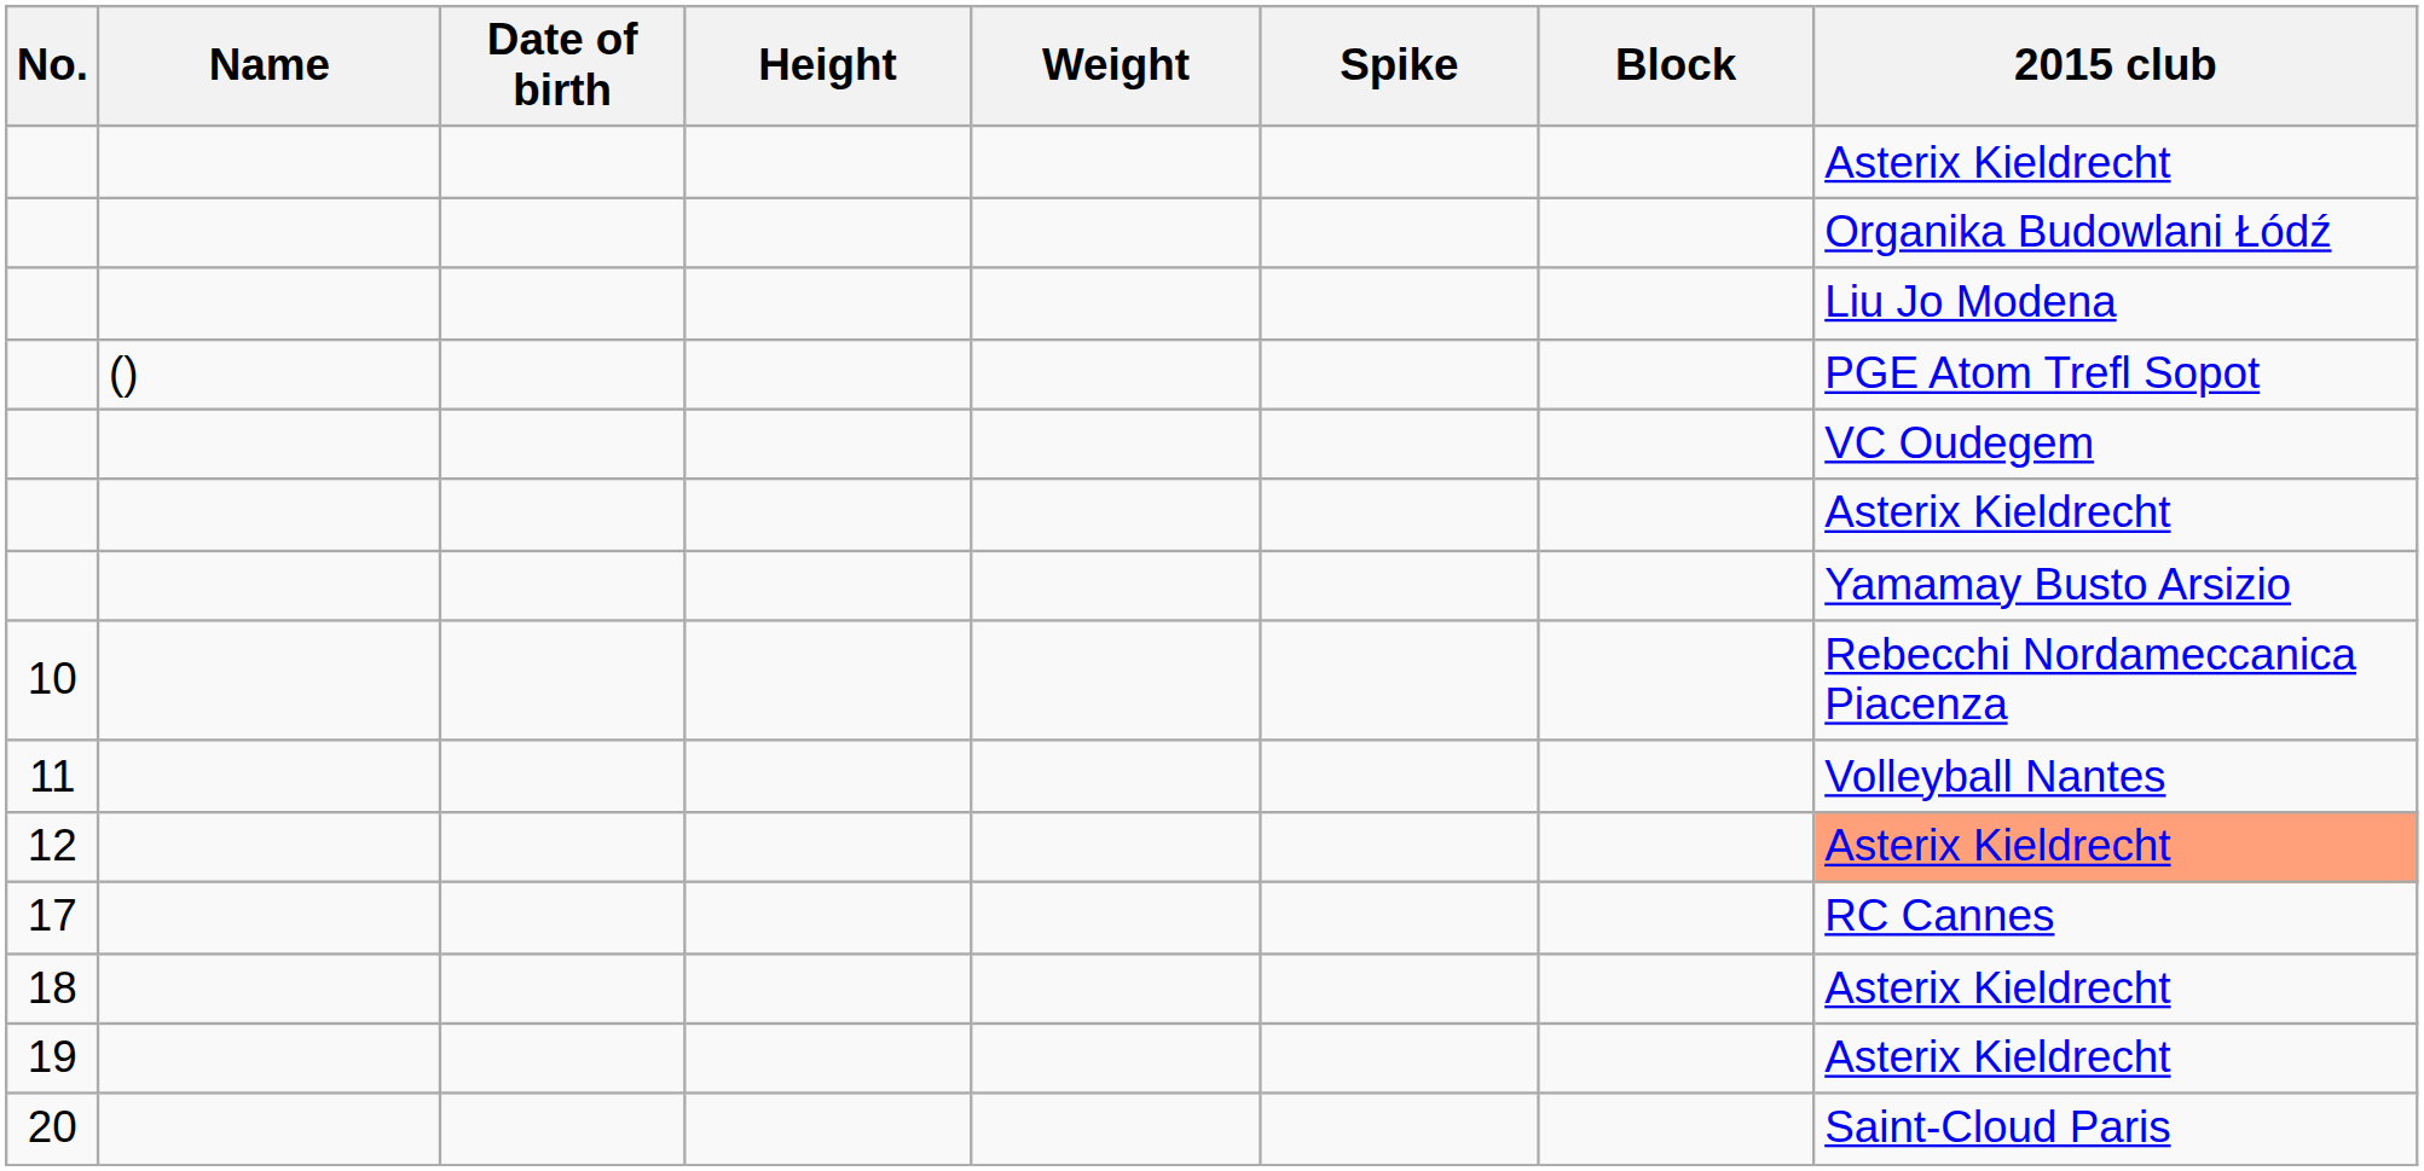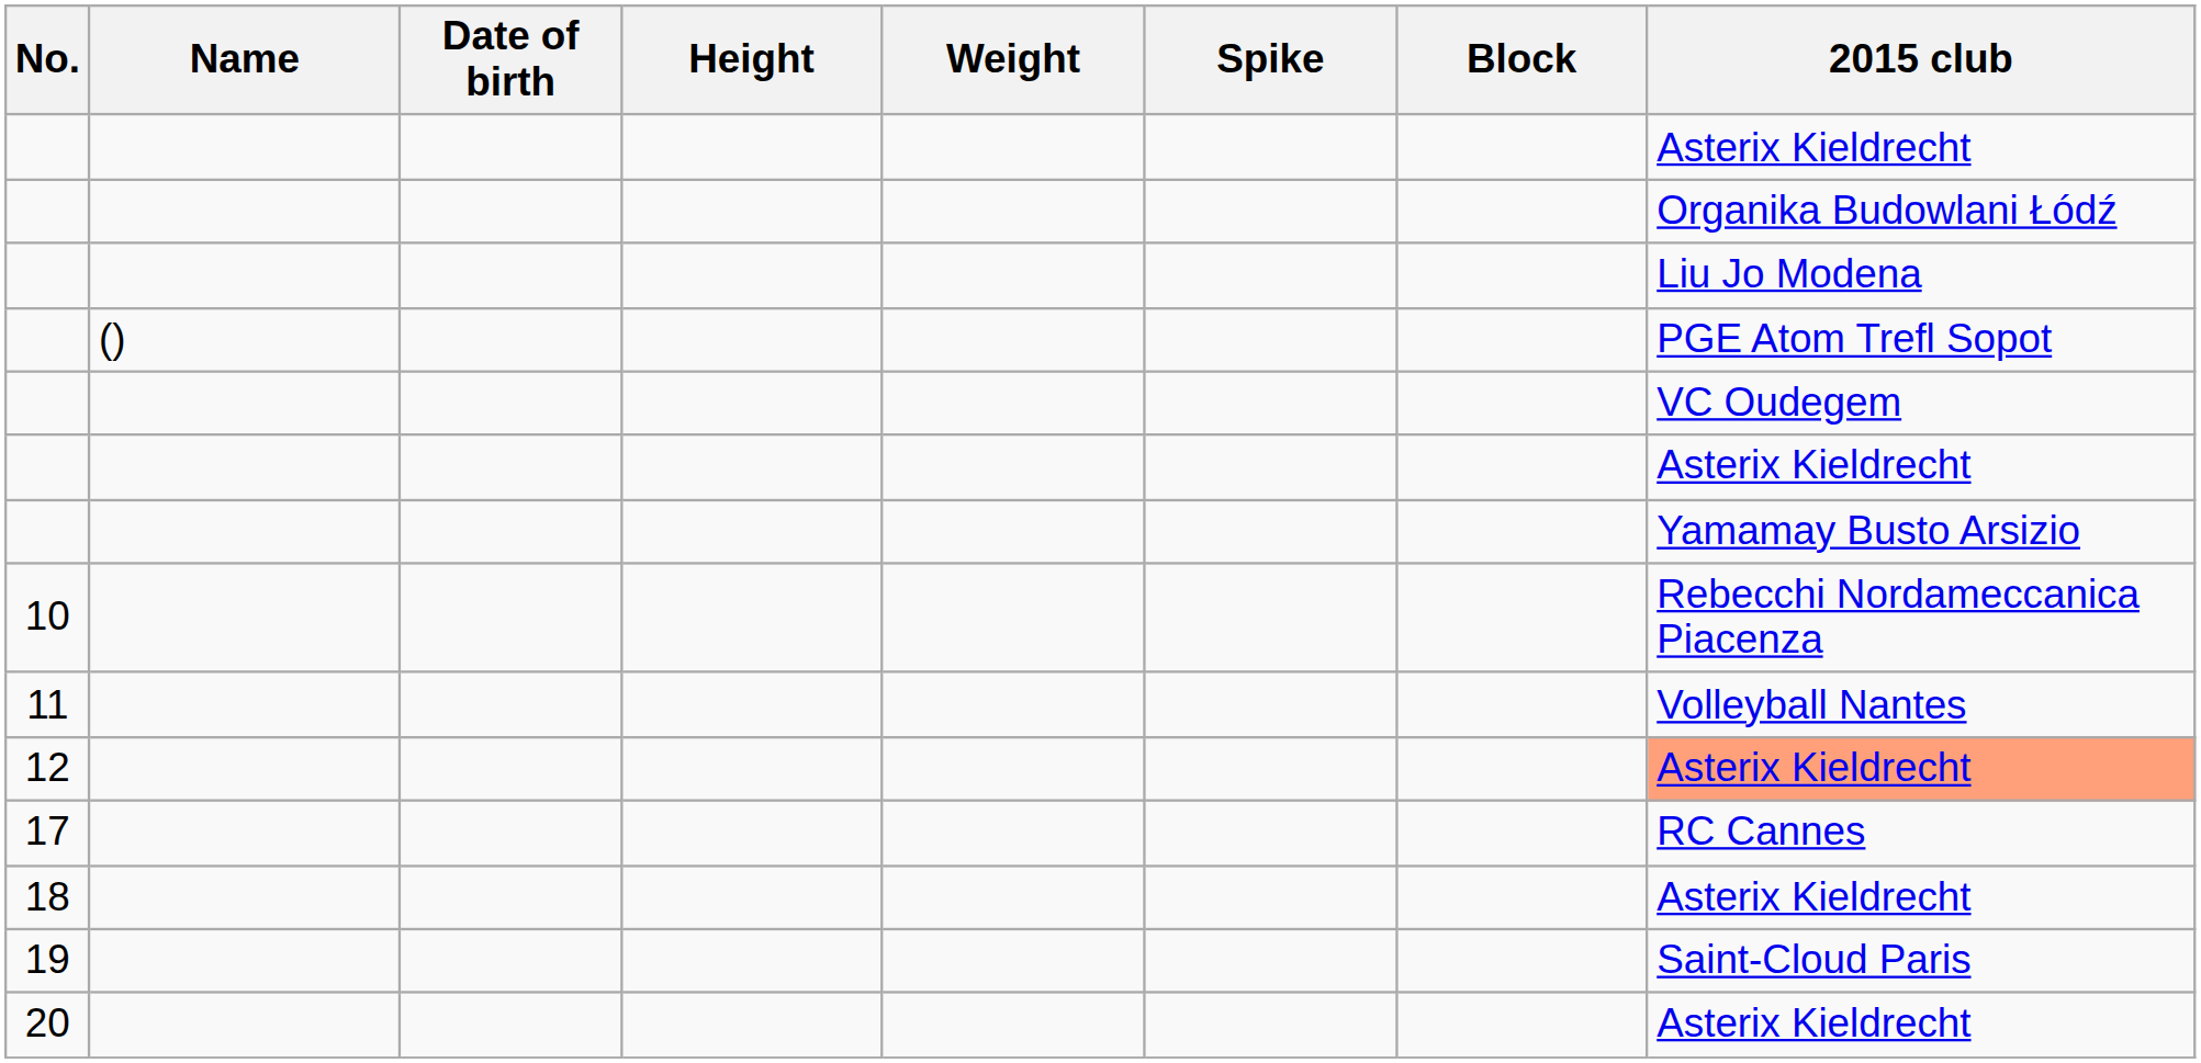 <table class="wikitable sortable" style="font-size:100%; text-align:center;">
 <tr>
 <th>No.</th>
 <th style="width:12em">Name</th>
 <th style="width:8em">Date of birth</th>
 <th style="width:9em">Height</th>
 <th style="width:9em">Weight</th>
 <th style="width:9em">Spike</th>
 <th style="width:9em">Block</th>
 <th style="width:19em">2015 club</th>
 </tr>
 <tr>
 <td></td>
 <td align=left></td>
 <td align=right></td>
 <td></td>
 <td></td>
 <td></td>
 <td></td>
 <td align=left> <a href='#'>Asterix Kieldrecht</a></td>
 </tr>
 <tr>
 <td></td>
 <td align=left></td>
 <td align=right></td>
 <td></td>
 <td></td>
 <td></td>
 <td></td>
 <td align=left> <a href='#'>Organika Budowlani Łódź</a></td>
 </tr>
 <tr>
 <td></td>
 <td align=left></td>
 <td align=right></td>
 <td></td>
 <td></td>
 <td></td>
 <td></td>
 <td align=left> <a href='#'>Liu Jo Modena</a></td>
 </tr>
 <tr>
 <td></td>
 <td align=left> ()</td>
 <td align=right></td>
 <td></td>
 <td></td>
 <td></td>
 <td></td>
 <td align=left> <a href='#'>PGE Atom Trefl Sopot</a></td>
 </tr>
 <tr>
 <td></td>
 <td align=left></td>
 <td align=right></td>
 <td></td>
 <td></td>
 <td></td>
 <td></td>
 <td align=left> <a href='#'>VC Oudegem</a></td>
 </tr>
 <tr>
 <td></td>
 <td align=left></td>
 <td align=right></td>
 <td></td>
 <td></td>
 <td></td>
 <td></td>
 <td align=left> <a href='#'>Asterix Kieldrecht</a></td>
 </tr>
 <tr>
 <td></td>
 <td align=left></td>
 <td align=right></td>
 <td></td>
 <td></td>
 <td></td>
 <td></td>
 <td align=left> <a href='#'>Yamamay Busto Arsizio</a></td>
 </tr>
 <tr>
 <td>10</td>
 <td align=left></td>
 <td align=right></td>
 <td></td>
 <td></td>
 <td></td>
 <td></td>
 <td align=left> <a href='#'>Rebecchi Nordameccanica Piacenza</a></td>
 </tr>
 <tr>
 <td>11</td>
 <td align=left></td>
 <td align=right></td>
 <td></td>
 <td></td>
 <td></td>
 <td></td>
 <td align=left> <a href='#'>Volleyball Nantes</a></td>
 </tr>
 <tr>
 <td>12</td>
 <td align=left></td>
 <td align=right></td>
 <td></td>
 <td></td>
 <td></td>
 <td></td>
 <td align=left style="background: lightsalmon;"> <a href='#'>Asterix Kieldrecht</a></td>
 </tr>
 <tr>
 <td>17</td>
 <td align=left></td>
 <td align=right></td>
 <td></td>
 <td></td>
 <td></td>
 <td></td>
 <td align=left> <a href='#'>RC Cannes</a></td>
 </tr>
 <tr>
 <td>18</td>
 <td align=left></td>
 <td align=right></td>
 <td></td>
 <td></td>
 <td></td>
 <td></td>
 <td align=left> <a href='#'>Asterix Kieldrecht</a></td>
 </tr>
 <tr>
 <td>19</td>
 <td align=left></td>
 <td align=right></td>
 <td></td>
 <td></td>
 <td></td>
 <td></td>
-<td align=left> <a href='#'>Asterix Kieldrecht</a></td>
+<td align=left> <a href='#'>Saint-Cloud Paris</a></td>
 </tr>
 <tr>
 <td>20</td>
 <td align=left></td>
 <td align=right></td>
 <td></td>
 <td></td>
 <td></td>
 <td></td>
-<td align=left> <a href='#'>Saint-Cloud Paris</a></td>
+<td align=left> <a href='#'>Asterix Kieldrecht</a></td>
 </tr>
 </table>
